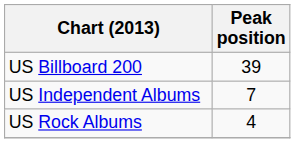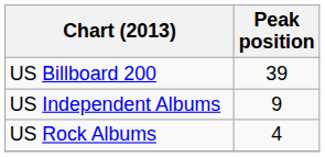 <table class="wikitable">
 <tr>
 <th align="left" width="180">Chart (2013)</th>
 <th align="left">Peak<br>position</th>
 </tr>
 <tr>
 <td align="left">US <a href='#'>Billboard 200</a></td>
 <td align="center">39</td>
 </tr>
 <tr>
 <td>US <a href='#'>Independent Albums</a></td>
-<td align="center">7</td>
+<td align="center">9</td>
 </tr>
 <tr>
 <td>US <a href='#'>Rock Albums</a></td>
 <td align="center">4</td>
 </tr>
 <tr>
 </tr>
 </table>
